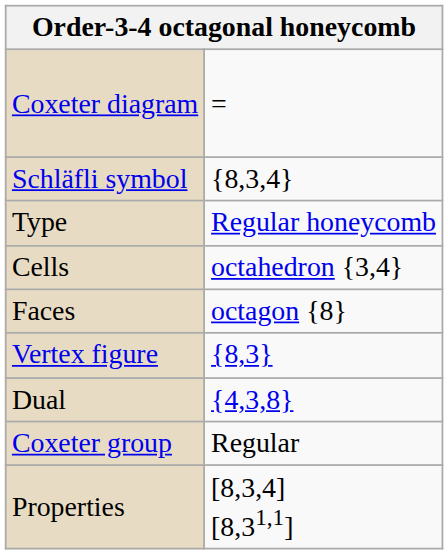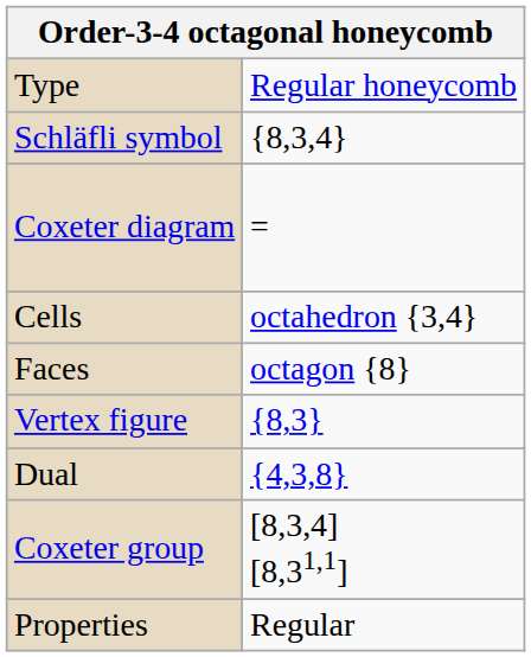 <table class="wikitable" align="right" style="margin-left:10px">
 <tr>
 <th bgcolor=#e7dcc3 colspan=2>Order-3-4 octagonal honeycomb</th>
 </tr>
 <tr>
-<td bgcolor=#e7dcc3><a href='#'>Coxeter diagram</a></td>
-<td><br> = <br><br></td>
+<td bgcolor=#e7dcc3>Type</td>
+<td><a href='#'>Regular honeycomb</a></td>
 </tr>
 <tr>
 <td bgcolor=#e7dcc3><a href='#'>Schläfli symbol</a></td>
 <td>{8,3,4}</td>
 </tr>
 <tr>
-<td bgcolor=#e7dcc3>Type</td>
-<td><a href='#'>Regular honeycomb</a></td>
+<td bgcolor=#e7dcc3><a href='#'>Coxeter diagram</a></td>
+<td><br> = <br><br></td>
 </tr>
 <tr>
 <td bgcolor=#e7dcc3>Cells</td>
 <td><a href='#'>octahedron</a> {3,4}</td>
 </tr>
 <tr>
 <td bgcolor=#e7dcc3>Faces</td>
 <td><a href='#'>octagon</a> {8}</td>
 </tr>
 <tr>
 <td bgcolor=#e7dcc3><a href='#'>Vertex figure</a></td>
 <td><a href='#'>{8,3}</a> </td>
 </tr>
 <tr>
 <td bgcolor=#e7dcc3>Dual</td>
 <td><a href='#'>{4,3,8}</a></td>
 </tr>
 <tr>
 <td bgcolor=#e7dcc3><a href='#'>Coxeter group</a></td>
-<td>Regular</td>
+<td>[8,3,4]<br>[8,3<sup>1,1</sup>]</td>
 </tr>
 <tr>
 <td bgcolor=#e7dcc3>Properties</td>
-<td>[8,3,4]<br>[8,3<sup>1,1</sup>]</td>
+<td>Regular</td>
 </tr>
 </table>
